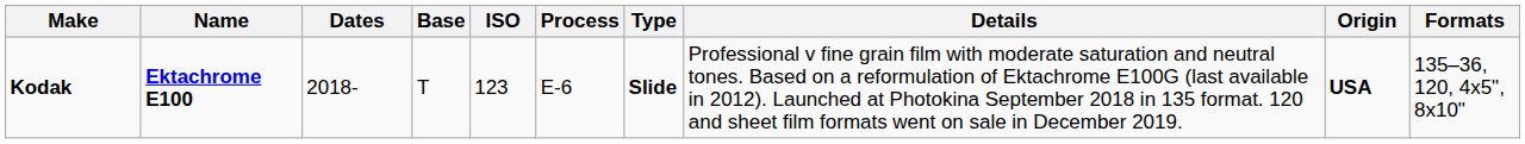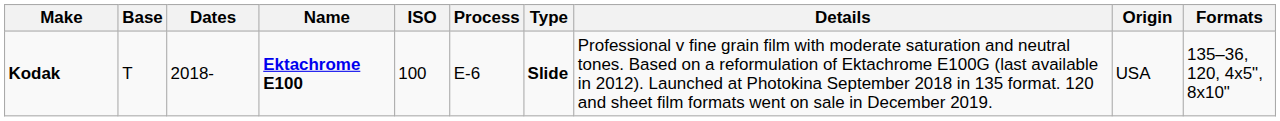 <table class="wikitable">
 <tr>
 <th scope="col" style="width: 100px;">Make</th>
+<th scope="col" style="width: 30px;">Base</th>
+<th scope="col" style="width: 80px;">Dates</th>
 <th scope="col" style="width: 120px;">Name</th>
-<th scope="col" style="width: 80px;">Dates</th>
-<th scope="col" style="width: 30px;">Base</th>
 <th scope="col" style="width: 45px;">ISO</th>
 <th scope="col" style="width: 40px;">Process</th>
 <th scope="col" style="width: 40px;">Type</th>
 <th scope="col" style="width: 500px;">Details</th>
 <th scope="col" style="width: 60px;">Origin</th>
 <th scope="col" style="width: 80px;">Formats</th>
 </tr>
 <tr>
 <td><strong>Kodak</strong></td>
+<td>T</td>
+<td>2018-</td>
 <td><strong><a href='#'>Ektachrome</a> E100</strong></td>
-<td>2018-</td>
-<td>T</td>
-<td>123</td>
+<td>100</td>
 <td>E-6</td>
 <td><strong>Slide</strong></td>
 <td>Professional v fine grain film with moderate saturation and neutral tones. Based on a reformulation of Ektachrome E100G (last available in 2012). Launched at Photokina September 2018 in 135 format. 120 and sheet film formats went on sale in December 2019.</td>
-<td><strong>USA</strong></td>
+<td>USA</td>
 <td>135–36, 120, 4x5", 8x10"</td>
 </tr>
 </table>
